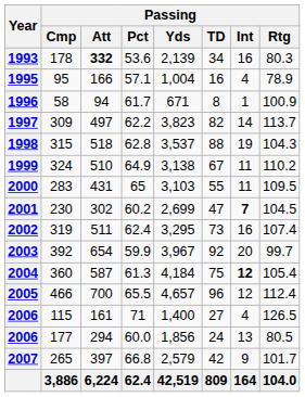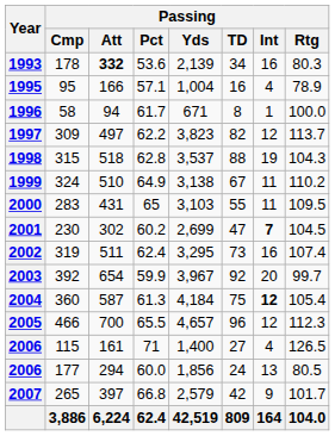 <table class="wikitable" style="text-align: center;">
 <tr>
 <th rowspan="2">Year</th>
 <th colspan="7">Passing</th>
 </tr>
 <tr>
 <th>Cmp</th>
 <th>Att</th>
 <th>Pct</th>
 <th>Yds</th>
 <th>TD</th>
 <th>Int</th>
 <th>Rtg</th>
 </tr>
 <tr>
 <th><a href='#'>1993</a></th>
 <td>178</td>
 <td><strong>332</strong></td>
 <td>53.6</td>
 <td>2,139</td>
 <td>34</td>
 <td>16</td>
 <td>80.3</td>
 </tr>
 <tr>
 <th><a href='#'>1995</a></th>
 <td>95</td>
 <td>166</td>
 <td>57.1</td>
 <td>1,004</td>
 <td>16</td>
 <td>4</td>
 <td>78.9</td>
 </tr>
 <tr>
 <th><a href='#'>1996</a></th>
 <td>58</td>
 <td>94</td>
 <td>61.7</td>
 <td>671</td>
 <td>8</td>
 <td>1</td>
-<td>100.9</td>
+<td>100.0</td>
 </tr>
 <tr>
 <th><a href='#'>1997</a></th>
 <td>309</td>
 <td>497</td>
 <td>62.2</td>
 <td>3,823</td>
 <td>82</td>
-<td>14</td>
+<td>12</td>
 <td>113.7</td>
 </tr>
 <tr>
 <th><a href='#'>1998</a></th>
 <td>315</td>
 <td>518</td>
 <td>62.8</td>
 <td>3,537</td>
 <td>88</td>
 <td>19</td>
 <td>104.3</td>
 </tr>
 <tr>
 <th><a href='#'>1999</a></th>
 <td>324</td>
 <td>510</td>
 <td>64.9</td>
 <td>3,138</td>
 <td>67</td>
 <td>11</td>
 <td>110.2</td>
 </tr>
 <tr>
 <th><a href='#'>2000</a></th>
 <td>283</td>
 <td>431</td>
 <td>65</td>
 <td>3,103</td>
 <td>55</td>
 <td>11</td>
 <td>109.5</td>
 </tr>
 <tr>
 <th><a href='#'>2001</a></th>
 <td>230</td>
 <td>302</td>
 <td>60.2</td>
 <td>2,699</td>
 <td>47</td>
 <td><strong>7</strong></td>
 <td>104.5</td>
 </tr>
 <tr>
 <th><a href='#'>2002</a></th>
 <td>319</td>
 <td>511</td>
 <td>62.4</td>
 <td>3,295</td>
 <td>73</td>
 <td>16</td>
 <td>107.4</td>
 </tr>
 <tr>
 <th><a href='#'>2003</a></th>
 <td>392</td>
 <td>654</td>
 <td>59.9</td>
 <td>3,967</td>
 <td>92</td>
 <td>20</td>
 <td>99.7</td>
 </tr>
 <tr>
 <th><a href='#'>2004</a></th>
 <td>360</td>
 <td>587</td>
 <td>61.3</td>
 <td>4,184</td>
 <td>75</td>
 <td><strong>12</strong></td>
 <td>105.4</td>
 </tr>
 <tr>
 <th><a href='#'>2005</a></th>
 <td>466</td>
 <td>700</td>
 <td>65.5</td>
 <td>4,657</td>
 <td>96</td>
 <td>12</td>
-<td>112.4</td>
+<td>112.3</td>
 </tr>
 <tr>
 <th><a href='#'>2006</a></th>
 <td>115</td>
 <td>161</td>
 <td>71</td>
 <td>1,400</td>
 <td>27</td>
 <td>4</td>
 <td>126.5</td>
 </tr>
 <tr>
 <th><a href='#'>2006</a></th>
 <td>177</td>
 <td>294</td>
 <td>60.0</td>
 <td>1,856</td>
 <td>24</td>
 <td>13</td>
 <td>80.5</td>
 </tr>
 <tr>
 <th><a href='#'>2007</a></th>
 <td>265</td>
 <td>397</td>
 <td>66.8</td>
 <td>2,579</td>
 <td>42</td>
 <td>9</td>
 <td>101.7</td>
 </tr>
 <tr>
 <th></th>
 <th>3,886</th>
 <th>6,224</th>
 <th>62.4</th>
 <th>42,519</th>
 <th>809</th>
 <th>164</th>
 <th>104.0</th>
 </tr>
 </table>
